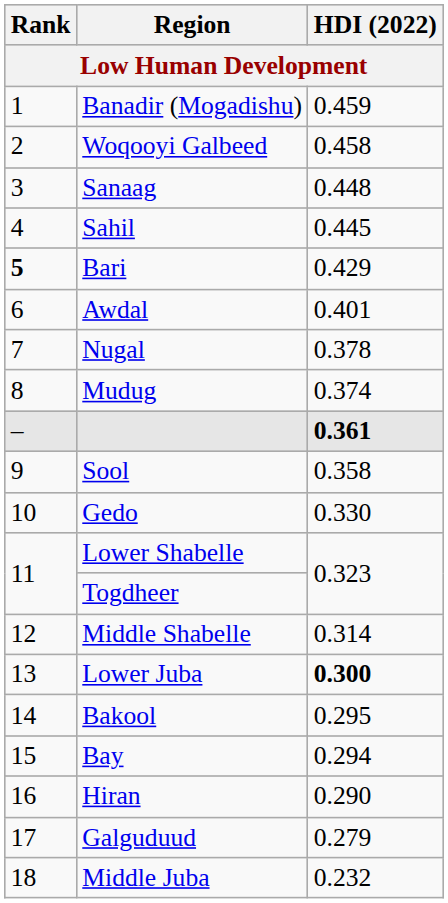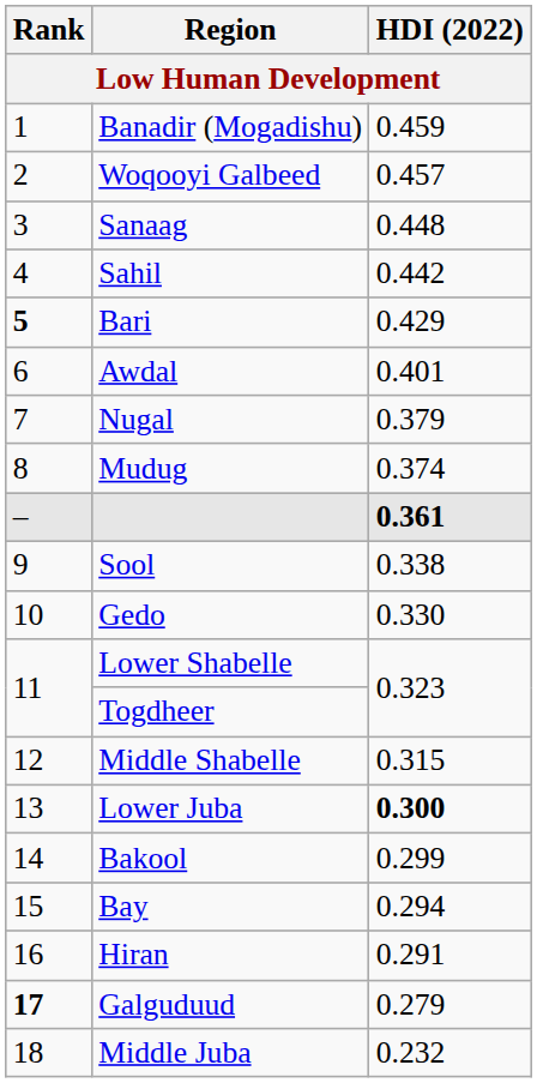 <table class="wikitable sortable">
 <tr>
 <th>Rank</th>
 <th>Region</th>
 <th>HDI (2022)</th>
 </tr>
 <tr>
 <th colspan="3" style="color:#900;">Low Human Development</th>
 </tr>
 <tr>
 <td>1</td>
 <td><a href='#'>Banadir</a> (<a href='#'>Mogadishu</a>)</td>
 <td>0.459</td>
 </tr>
 <tr>
 <td>2</td>
 <td><a href='#'>Woqooyi Galbeed</a></td>
-<td>0.458</td>
+<td>0.457</td>
 </tr>
 <tr>
 <td>3</td>
 <td><a href='#'>Sanaag</a></td>
 <td>0.448</td>
 </tr>
 <tr>
 <td>4</td>
 <td><a href='#'>Sahil</a></td>
-<td>0.445</td>
+<td>0.442</td>
 </tr>
 <tr>
 <td><strong>5</strong></td>
 <td><a href='#'>Bari</a></td>
 <td>0.429</td>
 </tr>
 <tr>
 <td>6</td>
 <td><a href='#'>Awdal</a></td>
 <td>0.401</td>
 </tr>
 <tr>
 <td>7</td>
 <td><a href='#'>Nugal</a></td>
-<td>0.378</td>
+<td>0.379</td>
 </tr>
 <tr>
 <td>8</td>
 <td><a href='#'>Mudug</a></td>
 <td>0.374</td>
 </tr>
 <tr style="background:#e6e6e6">
 <td>–</td>
 <td></td>
 <td><strong>0.361</strong></td>
 </tr>
 <tr>
 <td>9</td>
 <td><a href='#'>Sool</a></td>
-<td>0.358</td>
+<td>0.338</td>
 </tr>
 <tr>
 <td>10</td>
 <td><a href='#'>Gedo</a></td>
 <td>0.330</td>
 </tr>
 <tr>
 <td rowspan="2">11</td>
 <td><a href='#'>Lower Shabelle</a></td>
 <td rowspan="2">0.323</td>
 </tr>
 <tr>
 <td><a href='#'>Togdheer</a></td>
 </tr>
 <tr>
 <td>12</td>
 <td><a href='#'>Middle Shabelle</a></td>
-<td>0.314</td>
+<td>0.315</td>
 </tr>
 <tr>
 <td>13</td>
 <td><a href='#'>Lower Juba</a></td>
 <td><strong>0.300</strong></td>
 </tr>
 <tr>
 <td>14</td>
 <td><a href='#'>Bakool</a></td>
-<td>0.295</td>
+<td>0.299</td>
 </tr>
 <tr>
 <td>15</td>
 <td><a href='#'>Bay</a></td>
 <td>0.294</td>
 </tr>
 <tr>
 <td>16</td>
 <td><a href='#'>Hiran</a></td>
-<td>0.290</td>
+<td>0.291</td>
 </tr>
 <tr>
-<td>17</td>
+<td><strong>17</strong></td>
 <td><a href='#'>Galguduud</a></td>
 <td>0.279</td>
 </tr>
 <tr>
 <td>18</td>
 <td><a href='#'>Middle Juba</a></td>
 <td>0.232</td>
 </tr>
 </table>
